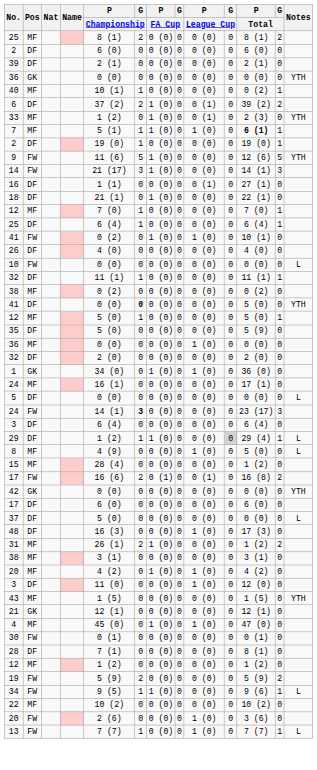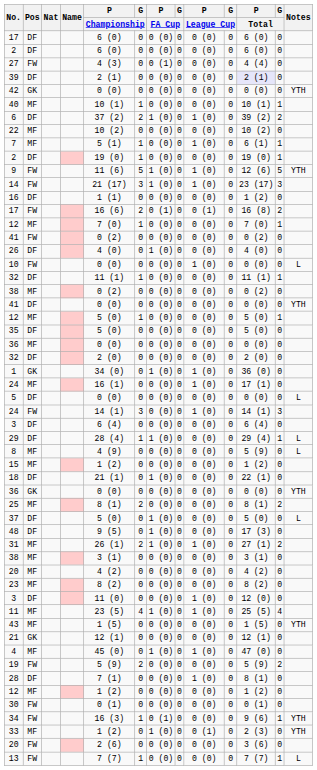 <table class="wikitable sortable" style="text-align:center">
 <tr>
 <th rowspan=2>No.</th>
 <th rowspan=2>Pos</th>
 <th rowspan=2>Nat</th>
 <th rowspan=2>Name</th>
 <th>P</th>
 <th>G</th>
 <th>P</th>
 <th>G</th>
 <th>P</th>
 <th>G</th>
 <th>P</th>
 <th>G</th>
 <th rowspan=2 class="unsortable">Notes</th>
 </tr>
 <tr class="unsortable">
 <th colspan=2><a href='#'>Championship</a></th>
 <th colspan=2><a href='#'>FA Cup</a></th>
 <th colspan=2><a href='#'>League Cup</a></th>
 <th colspan=2>Total</th>
 </tr>
 <tr>
-<td>25</td>
-<td>MF</td>
+<td>17</td>
+<td>DF</td>
 <td></td>
-<td bgcolor=#FFCCCC></td>
-<td>8 (1)</td>
-<td>2</td>
+<td></td>
+<td>6 (0)</td>
+<td>0</td>
 <td>0 (0)</td>
 <td>0</td>
 <td>0 (0)</td>
 <td>0</td>
-<td>8 (1)</td>
-<td>2</td>
+<td>6 (0)</td>
+<td>0</td>
 <td></td>
 </tr>
 <tr>
 <td>2</td>
 <td>DF</td>
 <td></td>
 <td></td>
 <td>6 (0)</td>
 <td>0</td>
 <td>0 (0)</td>
 <td>0</td>
 <td>0 (0)</td>
 <td>0</td>
 <td>6 (0)</td>
 <td>0</td>
 <td></td>
 </tr>
 <tr>
+<td>27</td>
+<td>FW</td>
+<td></td>
+<td></td>
+<td>4 (3)</td>
+<td>0</td>
+<td>0 (1)</td>
+<td>0</td>
+<td>0 (0)</td>
+<td>0</td>
+<td>4 (4)</td>
+<td>0</td>
+<td></td>
+</tr>
+<tr>
 <td>39</td>
 <td>DF</td>
 <td></td>
 <td></td>
 <td>2 (1)</td>
 <td>0</td>
 <td>0 (0)</td>
 <td>0</td>
 <td>0 (0)</td>
 <td>0</td>
-<td>2 (1)</td>
+<td style="background: lavender;">2 (1)</td>
 <td>0</td>
 <td></td>
 </tr>
 <tr>
-<td>36</td>
+<td>42</td>
 <td>GK</td>
 <td></td>
 <td></td>
 <td>0 (0)</td>
 <td>0</td>
 <td>0 (0)</td>
 <td>0</td>
 <td>0 (0)</td>
 <td>0</td>
 <td>0 (0)</td>
 <td>0</td>
 <td>YTH</td>
 </tr>
 <tr>
 <td>40</td>
 <td>MF</td>
 <td></td>
 <td></td>
 <td>10 (1)</td>
 <td>1</td>
 <td>0 (0)</td>
 <td>0</td>
 <td>0 (0)</td>
 <td>0</td>
-<td>0 (2)</td>
+<td>10 (1)</td>
 <td>1</td>
 <td></td>
 </tr>
 <tr>
 <td>6</td>
 <td>DF</td>
 <td></td>
 <td></td>
 <td>37 (2)</td>
 <td>2</td>
 <td>1 (0)</td>
 <td>0</td>
-<td>0 (1)</td>
+<td>1 (0)</td>
 <td>0</td>
 <td>39 (2)</td>
 <td>2</td>
 <td></td>
 </tr>
 <tr>
-<td>33</td>
+<td>22</td>
 <td>MF</td>
 <td></td>
 <td></td>
-<td>1 (2)</td>
+<td>10 (2)</td>
 <td>0</td>
-<td>1 (0)</td>
+<td>0 (0)</td>
 <td>0</td>
-<td>0 (1)</td>
+<td>0 (0)</td>
 <td>0</td>
-<td>2 (3)</td>
+<td>10 (2)</td>
 <td>0</td>
-<td>YTH</td>
+<td></td>
 </tr>
 <tr>
 <td>7</td>
 <td>MF</td>
 <td></td>
 <td></td>
 <td>5 (1)</td>
 <td>1</td>
-<td>1 (0)</td>
+<td>0 (0)</td>
 <td>0</td>
 <td>1 (0)</td>
 <td>0</td>
-<td><strong>6 (1)</strong></td>
+<td>6 (1)</td>
 <td>1</td>
 <td></td>
 </tr>
 <tr>
 <td>2</td>
 <td>DF</td>
 <td></td>
 <td bgcolor=#FFCCCC></td>
 <td>19 (0)</td>
 <td>1</td>
 <td>0 (0)</td>
 <td>0</td>
 <td>0 (0)</td>
 <td>0</td>
 <td>19 (0)</td>
 <td>1</td>
 <td></td>
 </tr>
 <tr>
 <td>9</td>
 <td>FW</td>
 <td></td>
 <td></td>
 <td>11 (6)</td>
 <td>5</td>
 <td>1 (0)</td>
 <td>0</td>
-<td>0 (0)</td>
+<td>1 (0)</td>
 <td>0</td>
 <td>12 (6)</td>
 <td>5</td>
 <td>YTH</td>
 </tr>
 <tr>
 <td>14</td>
 <td>FW</td>
 <td></td>
 <td></td>
 <td>21 (17)</td>
 <td>3</td>
 <td>1 (0)</td>
 <td>0</td>
-<td>0 (0)</td>
+<td>1 (0)</td>
 <td>0</td>
-<td>14 (1)</td>
+<td>23 (17)</td>
 <td>3</td>
 <td></td>
 </tr>
 <tr>
 <td>16</td>
 <td>DF</td>
 <td></td>
 <td></td>
 <td>1 (1)</td>
 <td>0</td>
 <td>0 (0)</td>
 <td>0</td>
-<td>0 (1)</td>
+<td>0 (0)</td>
 <td>0</td>
-<td>27 (1)</td>
+<td>1 (2)</td>
 <td>0</td>
 <td></td>
 </tr>
 <tr>
-<td>18</td>
-<td>DF</td>
+<td>17</td>
+<td>FW</td>
 <td></td>
-<td></td>
-<td>21 (1)</td>
+<td bgcolor=#FFCCCC></td>
+<td>16 (6)</td>
+<td>2</td>
+<td>0 (1)</td>
 <td>0</td>
-<td>1 (0)</td>
+<td>0 (1)</td>
 <td>0</td>
-<td>0 (0)</td>
-<td>0</td>
-<td>22 (1)</td>
-<td>0</td>
+<td>16 (8)</td>
+<td>2</td>
 <td></td>
 </tr>
 <tr>
 <td>12</td>
 <td>MF</td>
 <td></td>
 <td bgcolor=#FFCCCC></td>
 <td>7 (0)</td>
 <td>1</td>
 <td>0 (0)</td>
 <td>0</td>
 <td>0 (0)</td>
 <td>0</td>
 <td>7 (0)</td>
 <td>1</td>
 <td></td>
 </tr>
 <tr>
-<td>25</td>
-<td>DF</td>
-<td></td>
-<td></td>
-<td>6 (4)</td>
-<td>1</td>
-<td>0 (0)</td>
-<td>0</td>
-<td>0 (0)</td>
-<td>0</td>
-<td>6 (4)</td>
-<td>1</td>
-<td></td>
-</tr>
-<tr>
 <td>41</td>
 <td>FW</td>
 <td></td>
 <td bgcolor=#FFCCCC></td>
 <td>0 (2)</td>
 <td>0</td>
-<td>1 (0)</td>
+<td>0 (0)</td>
 <td>0</td>
-<td>1 (0)</td>
+<td>0 (0)</td>
 <td>0</td>
-<td>10 (1)</td>
+<td>0 (2)</td>
 <td>0</td>
 <td></td>
 </tr>
 <tr>
 <td>26</td>
 <td>DF</td>
 <td></td>
 <td bgcolor=#FFCCCC></td>
 <td>4 (0)</td>
 <td>0</td>
-<td>0 (0)</td>
+<td>1 (0)</td>
 <td>0</td>
 <td>0 (0)</td>
 <td>0</td>
 <td>4 (0)</td>
 <td>0</td>
 <td></td>
 </tr>
 <tr>
 <td>10</td>
 <td>FW</td>
 <td></td>
 <td></td>
 <td>0 (0)</td>
 <td>0</td>
 <td>0 (0)</td>
 <td>0</td>
-<td>0 (0)</td>
+<td>1 (0)</td>
 <td>0</td>
 <td>0 (0)</td>
 <td>0</td>
 <td>L</td>
 </tr>
 <tr>
 <td>32</td>
 <td>DF</td>
 <td></td>
 <td></td>
 <td>11 (1)</td>
 <td>1</td>
 <td>0 (0)</td>
 <td>0</td>
 <td>0 (0)</td>
 <td>0</td>
 <td>11 (1)</td>
 <td>1</td>
 <td></td>
 </tr>
 <tr>
 <td>38</td>
 <td>MF</td>
 <td></td>
 <td bgcolor=#FFCCCC></td>
 <td>0 (2)</td>
 <td>0</td>
 <td>0 (0)</td>
 <td>0</td>
 <td>0 (0)</td>
 <td>0</td>
 <td>0 (2)</td>
 <td>0</td>
 <td></td>
 </tr>
 <tr>
 <td>41</td>
 <td>DF</td>
 <td></td>
 <td></td>
 <td>0 (0)</td>
-<td><strong>0</strong></td>
+<td>0</td>
 <td>0 (0)</td>
 <td>0</td>
 <td>0 (0)</td>
 <td>0</td>
-<td>5 (0)</td>
+<td>0 (0)</td>
 <td>0</td>
 <td>YTH</td>
 </tr>
 <tr>
 <td>12</td>
 <td>MF</td>
 <td></td>
 <td bgcolor=#FFCCCC></td>
 <td>5 (0)</td>
 <td>1</td>
 <td>0 (0)</td>
 <td>0</td>
 <td>0 (0)</td>
 <td>0</td>
 <td>5 (0)</td>
 <td>1</td>
 <td></td>
 </tr>
 <tr>
 <td>35</td>
 <td>DF</td>
 <td></td>
 <td bgcolor=#FFCCCC></td>
 <td>5 (0)</td>
 <td>0</td>
 <td>0 (0)</td>
 <td>0</td>
 <td>0 (0)</td>
 <td>0</td>
-<td>5 (9)</td>
+<td>5 (0)</td>
 <td>0</td>
 <td></td>
 </tr>
 <tr>
 <td>36</td>
 <td>MF</td>
 <td></td>
 <td bgcolor=#FFCCCC></td>
 <td>0 (0)</td>
 <td>0</td>
 <td>0 (0)</td>
 <td>0</td>
-<td>1 (0)</td>
+<td>0 (0)</td>
 <td>0</td>
 <td>0 (0)</td>
 <td>0</td>
 <td></td>
 </tr>
 <tr>
 <td>32</td>
 <td>DF</td>
 <td></td>
 <td bgcolor=#FFCCCC></td>
 <td>2 (0)</td>
 <td>0</td>
 <td>0 (0)</td>
 <td>0</td>
 <td>0 (0)</td>
 <td>0</td>
 <td>2 (0)</td>
 <td>0</td>
 <td></td>
 </tr>
 <tr>
 <td>1</td>
 <td>GK</td>
 <td></td>
 <td></td>
 <td>34 (0)</td>
 <td>0</td>
 <td>1 (0)</td>
 <td>0</td>
 <td>1 (0)</td>
 <td>0</td>
 <td>36 (0)</td>
 <td>0</td>
 <td></td>
 </tr>
 <tr>
 <td>24</td>
 <td>MF</td>
 <td></td>
 <td bgcolor=#FFCCCC></td>
 <td>16 (1)</td>
 <td>0</td>
 <td>0 (0)</td>
 <td>0</td>
-<td>0 (0)</td>
+<td>1 (0)</td>
 <td>0</td>
 <td>17 (1)</td>
 <td>0</td>
 <td></td>
 </tr>
 <tr>
 <td>5</td>
 <td>DF</td>
 <td></td>
 <td></td>
 <td>0 (0)</td>
 <td>0</td>
 <td>0 (0)</td>
 <td>0</td>
 <td>0 (0)</td>
 <td>0</td>
 <td>0 (0)</td>
 <td>0</td>
 <td>L</td>
 </tr>
 <tr>
 <td>24</td>
 <td>FW</td>
 <td></td>
 <td></td>
 <td>14 (1)</td>
-<td><strong>3</strong></td>
+<td>3</td>
 <td>0 (0)</td>
 <td>0</td>
-<td>0 (0)</td>
+<td>1 (0)</td>
 <td>0</td>
-<td>23 (17)</td>
+<td>14 (1)</td>
 <td>3</td>
 <td></td>
 </tr>
 <tr>
 <td>3</td>
 <td>DF</td>
 <td></td>
 <td></td>
 <td>6 (4)</td>
 <td>0</td>
 <td>0 (0)</td>
 <td>0</td>
 <td>0 (0)</td>
 <td>0</td>
 <td>6 (4)</td>
 <td>0</td>
 <td></td>
 </tr>
 <tr>
 <td>29</td>
 <td>DF</td>
 <td></td>
 <td></td>
-<td>1 (2)</td>
+<td>28 (4)</td>
 <td>1</td>
 <td>1 (0)</td>
 <td>0</td>
 <td>0 (0)</td>
-<td style="background: lightgrey;">0</td>
+<td>0</td>
 <td>29 (4)</td>
 <td>1</td>
 <td>L</td>
 </tr>
 <tr>
 <td>8</td>
 <td>MF</td>
 <td></td>
 <td></td>
 <td>4 (9)</td>
 <td>0</td>
 <td>0 (0)</td>
 <td>0</td>
-<td>1 (0)</td>
+<td>0 (0)</td>
 <td>0</td>
-<td>5 (0)</td>
+<td>5 (9)</td>
 <td>0</td>
 <td>L</td>
 </tr>
 <tr>
 <td>15</td>
 <td>MF</td>
 <td></td>
 <td bgcolor=#FFCCCC></td>
-<td>28 (4)</td>
+<td>1 (2)</td>
 <td>0</td>
 <td>0 (0)</td>
 <td>0</td>
 <td>0 (0)</td>
 <td>0</td>
 <td>1 (2)</td>
 <td>0</td>
 <td></td>
 </tr>
 <tr>
-<td>17</td>
-<td>FW</td>
+<td>18</td>
+<td>DF</td>
 <td></td>
-<td bgcolor=#FFCCCC></td>
-<td>16 (6)</td>
-<td>2</td>
-<td>0 (1)</td>
+<td></td>
+<td>21 (1)</td>
 <td>0</td>
-<td>0 (1)</td>
+<td>1 (0)</td>
 <td>0</td>
-<td>16 (8)</td>
-<td>2</td>
+<td>0 (0)</td>
+<td>0</td>
+<td>22 (1)</td>
+<td>0</td>
 <td></td>
 </tr>
 <tr>
-<td>42</td>
+<td>36</td>
 <td>GK</td>
 <td></td>
 <td></td>
 <td>0 (0)</td>
 <td>0</td>
 <td>0 (0)</td>
 <td>0</td>
 <td>0 (0)</td>
 <td>0</td>
 <td>0 (0)</td>
 <td>0</td>
 <td>YTH</td>
 </tr>
 <tr>
-<td>17</td>
-<td>DF</td>
+<td>25</td>
+<td>MF</td>
 <td></td>
-<td></td>
-<td>6 (0)</td>
-<td>0</td>
+<td bgcolor=#FFCCCC></td>
+<td>8 (1)</td>
+<td>2</td>
 <td>0 (0)</td>
 <td>0</td>
 <td>0 (0)</td>
 <td>0</td>
-<td>6 (0)</td>
-<td>0</td>
+<td>8 (1)</td>
+<td>2</td>
 <td></td>
 </tr>
 <tr>
 <td>37</td>
 <td>DF</td>
 <td></td>
 <td></td>
 <td>5 (0)</td>
 <td>0</td>
-<td>0 (0)</td>
+<td>1 (0)</td>
 <td>0</td>
 <td>0 (0)</td>
 <td>0</td>
-<td>0 (0)</td>
+<td>5 (0)</td>
 <td>0</td>
 <td>L</td>
 </tr>
 <tr>
 <td>48</td>
 <td>DF</td>
 <td></td>
 <td></td>
-<td>16 (3)</td>
+<td>9 (5)</td>
+<td>0</td>
+<td>1 (0)</td>
 <td>0</td>
 <td>0 (0)</td>
-<td>0</td>
-<td>1 (0)</td>
 <td>0</td>
 <td>17 (3)</td>
 <td>0</td>
 <td></td>
 </tr>
 <tr>
 <td>31</td>
 <td>MF</td>
 <td></td>
 <td></td>
 <td>26 (1)</td>
 <td>2</td>
 <td>1 (0)</td>
 <td>0</td>
-<td>0 (0)</td>
+<td>1 (0)</td>
 <td>0</td>
-<td>1 (2)</td>
+<td>27 (1)</td>
 <td>2</td>
 <td></td>
 </tr>
 <tr>
 <td>38</td>
 <td>MF</td>
 <td></td>
 <td bgcolor=#FFCCCC></td>
 <td>3 (1)</td>
 <td>0</td>
 <td>0 (0)</td>
 <td>0</td>
 <td>0 (0)</td>
 <td>0</td>
 <td>3 (1)</td>
 <td>0</td>
 <td></td>
 </tr>
 <tr>
 <td>20</td>
 <td>MF</td>
 <td></td>
 <td></td>
 <td>4 (2)</td>
 <td>0</td>
-<td>1 (0)</td>
+<td>0 (0)</td>
 <td>0</td>
-<td>1 (0)</td>
+<td>0 (0)</td>
 <td>0</td>
 <td>4 (2)</td>
+<td>0</td>
+<td></td>
+</tr>
+<tr>
+<td>23</td>
+<td>MF</td>
+<td></td>
+<td bgcolor=#FFCCCC></td>
+<td>8 (2)</td>
+<td>0</td>
+<td>0 (0)</td>
+<td>0</td>
+<td>0 (0)</td>
+<td>0</td>
+<td>8 (2)</td>
 <td>0</td>
 <td></td>
 </tr>
 <tr>
 <td>3</td>
 <td>DF</td>
 <td></td>
 <td bgcolor=#FFCCCC></td>
 <td>11 (0)</td>
 <td>0</td>
 <td>0 (0)</td>
 <td>0</td>
 <td>1 (0)</td>
 <td>0</td>
 <td>12 (0)</td>
 <td>0</td>
+<td></td>
+</tr>
+<tr>
+<td>11</td>
+<td>MF</td>
+<td></td>
+<td></td>
+<td>23 (5)</td>
+<td>4</td>
+<td>1 (0)</td>
+<td>0</td>
+<td>1 (0)</td>
+<td>0</td>
+<td>25 (5)</td>
+<td>4</td>
 <td></td>
 </tr>
 <tr>
 <td>43</td>
 <td>MF</td>
 <td></td>
 <td></td>
 <td>1 (5)</td>
 <td>0</td>
 <td>0 (0)</td>
 <td>0</td>
 <td>0 (0)</td>
 <td>0</td>
 <td>1 (5)</td>
 <td>0</td>
 <td>YTH</td>
 </tr>
 <tr>
 <td>21</td>
 <td>GK</td>
 <td></td>
 <td></td>
 <td>12 (1)</td>
 <td>0</td>
 <td>0 (0)</td>
 <td>0</td>
 <td>0 (0)</td>
 <td>0</td>
 <td>12 (1)</td>
 <td>0</td>
 <td></td>
 </tr>
 <tr>
 <td>4</td>
 <td>MF</td>
 <td></td>
 <td></td>
 <td>45 (0)</td>
 <td>0</td>
 <td>1 (0)</td>
 <td>0</td>
 <td>1 (0)</td>
 <td>0</td>
 <td>47 (0)</td>
 <td>0</td>
 <td></td>
 </tr>
 <tr>
-<td>30</td>
+<td>19</td>
 <td>FW</td>
 <td></td>
 <td></td>
-<td>0 (1)</td>
-<td>0</td>
+<td>5 (9)</td>
+<td>2</td>
 <td>0 (0)</td>
 <td>0</td>
 <td>0 (0)</td>
 <td>0</td>
-<td>0 (1)</td>
-<td>0</td>
+<td>5 (9)</td>
+<td>2</td>
 <td></td>
 </tr>
 <tr>
 <td>28</td>
 <td>DF</td>
 <td></td>
 <td></td>
 <td>7 (1)</td>
 <td>0</td>
 <td>0 (0)</td>
 <td>0</td>
-<td>0 (0)</td>
+<td>1 (0)</td>
 <td>0</td>
 <td>8 (1)</td>
 <td>0</td>
 <td></td>
 </tr>
 <tr>
 <td>12</td>
 <td>MF</td>
 <td></td>
 <td bgcolor=#FFCCCC></td>
 <td>1 (2)</td>
 <td>0</td>
 <td>0 (0)</td>
 <td>0</td>
 <td>0 (0)</td>
 <td>0</td>
 <td>1 (2)</td>
 <td>0</td>
 <td></td>
 </tr>
 <tr>
-<td>19</td>
+<td>30</td>
 <td>FW</td>
 <td></td>
 <td></td>
-<td>5 (9)</td>
-<td>2</td>
+<td>0 (1)</td>
+<td>0</td>
 <td>0 (0)</td>
 <td>0</td>
 <td>0 (0)</td>
 <td>0</td>
-<td>5 (9)</td>
-<td>2</td>
+<td>0 (1)</td>
+<td>0</td>
 <td></td>
 </tr>
 <tr>
 <td>34</td>
 <td>FW</td>
 <td></td>
 <td></td>
-<td>9 (5)</td>
+<td>16 (3)</td>
 <td>1</td>
-<td>1 (0)</td>
+<td>0 (1)</td>
 <td>0</td>
 <td>0 (0)</td>
 <td>0</td>
 <td>9 (6)</td>
 <td>1</td>
-<td>L</td>
+<td>YTH</td>
 </tr>
 <tr>
-<td>22</td>
+<td>33</td>
 <td>MF</td>
 <td></td>
 <td></td>
-<td>10 (2)</td>
+<td>1 (2)</td>
 <td>0</td>
-<td>0 (0)</td>
+<td>1 (0)</td>
 <td>0</td>
-<td>0 (0)</td>
+<td>0 (1)</td>
 <td>0</td>
-<td>10 (2)</td>
+<td>2 (3)</td>
 <td>0</td>
-<td></td>
+<td>YTH</td>
 </tr>
 <tr>
 <td>20</td>
 <td>FW</td>
 <td></td>
 <td bgcolor=#FFCCCC></td>
 <td>2 (6)</td>
 <td>0</td>
 <td>0 (0)</td>
 <td>0</td>
-<td>1 (0)</td>
+<td>0 (0)</td>
 <td>0</td>
 <td>3 (6)</td>
 <td>0</td>
 <td></td>
 </tr>
 <tr>
 <td>13</td>
 <td>FW</td>
 <td></td>
 <td></td>
 <td>7 (7)</td>
 <td>1</td>
 <td>0 (0)</td>
 <td>0</td>
-<td>1 (0)</td>
+<td>0 (0)</td>
 <td>0</td>
 <td>7 (7)</td>
 <td>1</td>
 <td>L</td>
 </tr>
 </table>
